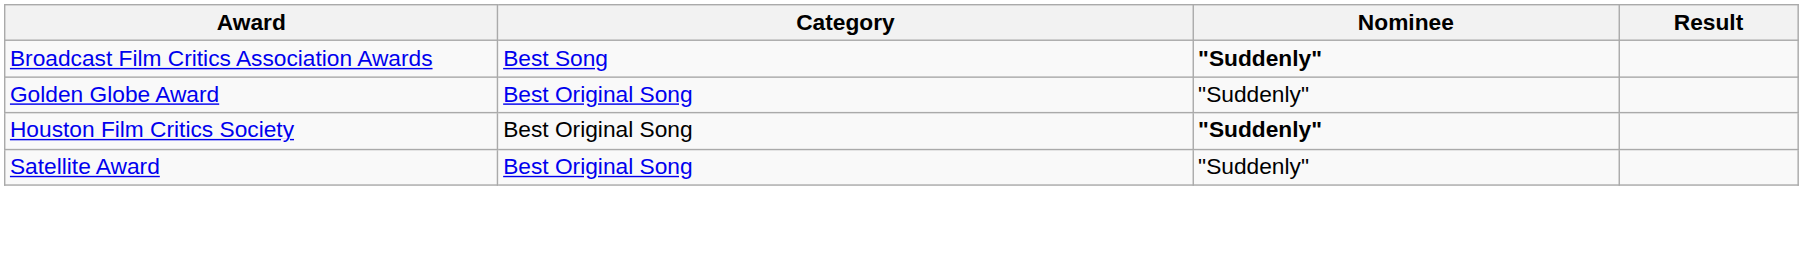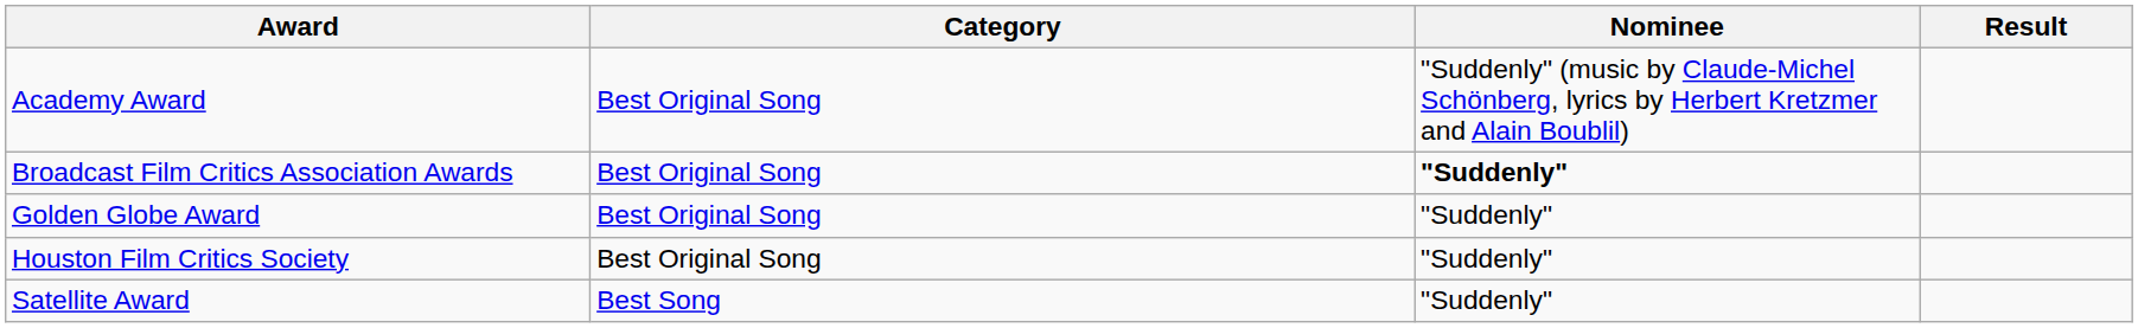 <table class="wikitable" style="width:100%">
 <tr>
 <th style="width:22%">Award</th>
 <th style="width:31%">Category</th>
 <th style="width:19%">Nominee</th>
 <th style="width:8%">Result</th>
 </tr>
 <tr>
+<td><a href='#'>Academy Award</a></td>
+<td><a href='#'>Best Original Song</a></td>
+<td>"Suddenly" (music by <a href='#'>Claude-Michel Schönberg</a>, lyrics by <a href='#'>Herbert Kretzmer</a> and <a href='#'>Alain Boublil</a>)</td>
+<td></td>
+</tr>
+<tr>
 <td><a href='#'>Broadcast Film Critics Association Awards</a></td>
-<td><a href='#'>Best Song</a></td>
+<td><a href='#'>Best Original Song</a></td>
 <td><strong>"Suddenly"</strong></td>
 <td></td>
 </tr>
 <tr>
 <td><a href='#'>Golden Globe Award</a></td>
 <td><a href='#'>Best Original Song</a></td>
 <td>"Suddenly"</td>
 <td></td>
 </tr>
 <tr>
 <td><a href='#'>Houston Film Critics Society</a></td>
 <td>Best Original Song</td>
-<td><strong>"Suddenly"</strong></td>
+<td>"Suddenly"</td>
 <td></td>
 </tr>
 <tr>
 <td><a href='#'>Satellite Award</a></td>
-<td><a href='#'>Best Original Song</a></td>
+<td><a href='#'>Best Song</a></td>
 <td>"Suddenly"</td>
 <td></td>
 </tr>
 </table>
